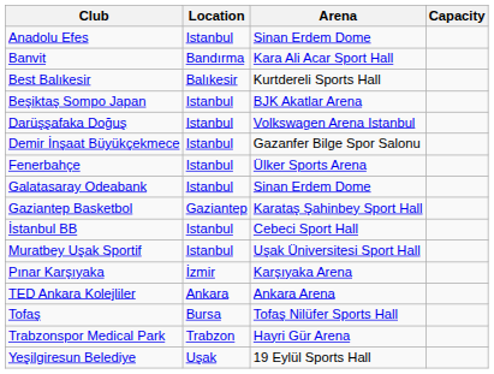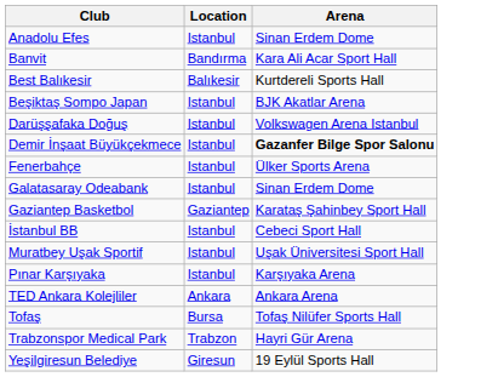 <table class="wikitable sortable">
 <tr>
 <th scope="col">Club</th>
 <th scope="col">Location</th>
 <th scope="col">Arena</th>
-<th scope="col">Capacity</th>
 </tr>
 <tr bgcolor=>
 <td><a href='#'>Anadolu Efes</a></td>
 <td><a href='#'>Istanbul</a></td>
 <td><a href='#'>Sinan Erdem Dome</a></td>
-<td></td>
 </tr>
 <tr bgcolor=>
 <td><a href='#'>Banvit</a></td>
 <td><a href='#'>Bandırma</a></td>
 <td><a href='#'>Kara Ali Acar Sport Hall</a></td>
-<td></td>
 </tr>
 <tr bgcolor=>
 <td><a href='#'>Best Balıkesir</a> </td>
 <td><a href='#'>Balıkesir</a></td>
 <td>Kurtdereli Sports Hall</td>
-<td></td>
 </tr>
 <tr bgcolor=>
 <td><a href='#'>Beşiktaş Sompo Japan</a></td>
 <td><a href='#'>Istanbul</a></td>
 <td><a href='#'>BJK Akatlar Arena</a></td>
-<td></td>
 </tr>
 <tr bgcolor=>
 <td><a href='#'>Darüşşafaka Doğuş</a></td>
 <td><a href='#'>Istanbul</a></td>
 <td><a href='#'>Volkswagen Arena Istanbul</a></td>
-<td></td>
 </tr>
 <tr bgcolor=>
 <td><a href='#'>Demir İnşaat Büyükçekmece</a></td>
 <td><a href='#'>Istanbul</a></td>
-<td>Gazanfer Bilge Spor Salonu</td>
-<td></td>
+<td><strong>Gazanfer Bilge Spor Salonu</strong></td>
 </tr>
 <tr bgcolor=>
 <td><a href='#'>Fenerbahçe</a> </td>
 <td><a href='#'>Istanbul</a></td>
 <td><a href='#'>Ülker Sports Arena</a></td>
-<td></td>
 </tr>
 <tr bgcolor=>
 <td><a href='#'>Galatasaray Odeabank</a></td>
 <td><a href='#'>Istanbul</a></td>
 <td><a href='#'>Sinan Erdem Dome</a></td>
-<td></td>
 </tr>
 <tr bgcolor=>
 <td><a href='#'>Gaziantep Basketbol</a></td>
 <td><a href='#'>Gaziantep</a></td>
 <td><a href='#'>Karataş Şahinbey Sport Hall</a></td>
-<td></td>
 </tr>
 <tr bgcolor=>
 <td><a href='#'>İstanbul BB</a></td>
 <td><a href='#'>Istanbul</a></td>
 <td><a href='#'>Cebeci Sport Hall</a></td>
-<td></td>
 </tr>
 <tr bgcolor=>
 <td><a href='#'>Muratbey Uşak Sportif</a></td>
 <td><a href='#'>Istanbul</a></td>
 <td><a href='#'>Uşak Üniversitesi Sport Hall</a></td>
-<td></td>
 </tr>
 <tr bgcolor=>
 <td><a href='#'>Pınar Karşıyaka</a></td>
-<td><a href='#'>İzmir</a></td>
+<td><a href='#'>Istanbul</a></td>
 <td><a href='#'>Karşıyaka Arena</a></td>
-<td></td>
 </tr>
 <tr bgcolor=>
 <td><a href='#'>TED Ankara Kolejliler</a></td>
 <td><a href='#'>Ankara</a></td>
 <td><a href='#'>Ankara Arena</a></td>
-<td></td>
 </tr>
 <tr bgcolor=>
 <td><a href='#'>Tofaş</a></td>
 <td><a href='#'>Bursa</a></td>
 <td><a href='#'>Tofaş Nilüfer Sports Hall</a></td>
-<td></td>
 </tr>
 <tr bgcolor=>
 <td><a href='#'>Trabzonspor Medical Park</a></td>
 <td><a href='#'>Trabzon</a></td>
 <td><a href='#'>Hayri Gür Arena</a></td>
-<td></td>
 </tr>
 <tr bgcolor=>
 <td><a href='#'>Yeşilgiresun Belediye</a></td>
-<td><a href='#'>Uşak</a></td>
+<td><a href='#'>Giresun</a></td>
 <td>19 Eylül Sports Hall</td>
-<td></td>
 </tr>
 </table>
